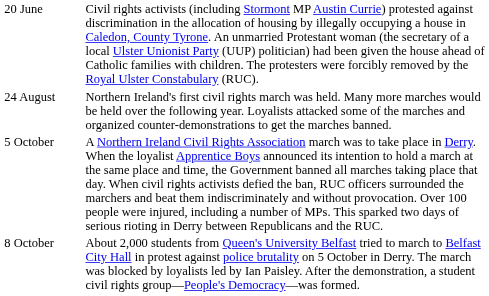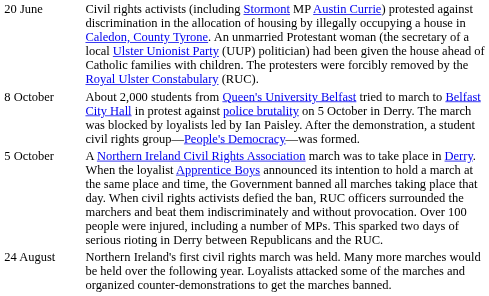 <table "floatright">
 <tr>
 <td style="width:100px; vertical-align:top;">20 June</td>
 <td>Civil rights activists (including <a href='#'>Stormont</a> MP <a href='#'>Austin Currie</a>) protested against discrimination in the allocation of housing by illegally occupying a house in <a href='#'>Caledon, County Tyrone</a>. An unmarried Protestant woman (the secretary of a local <a href='#'>Ulster Unionist Party</a> (UUP) politician) had been given the house ahead of Catholic families with children. The protesters were forcibly removed by the <a href='#'>Royal Ulster Constabulary</a> (RUC).</td>
 </tr>
 <tr>
-<td valign="top">24 August</td>
-<td>Northern Ireland's first civil rights march was held. Many more marches would be held over the following year. Loyalists attacked some of the marches and organized counter-demonstrations to get the marches banned.</td>
+<td valign="top">8 October</td>
+<td>About 2,000 students from <a href='#'>Queen's University Belfast</a> tried to march to <a href='#'>Belfast City Hall</a> in protest against <a href='#'>police brutality</a> on 5 October in Derry. The march was blocked by loyalists led by Ian Paisley. After the demonstration, a student civil rights group—<a href='#'>People's Democracy</a>—was formed.</td>
 </tr>
 <tr>
 <td valign="top">5 October</td>
 <td>A <a href='#'>Northern Ireland Civil Rights Association</a> march was to take place in <a href='#'>Derry</a>. When the loyalist <a href='#'>Apprentice Boys</a> announced its intention to hold a march at the same place and time, the Government banned all marches taking place that day. When civil rights activists defied the ban, RUC officers surrounded the marchers and beat them indiscriminately and without provocation. Over 100 people were injured, including a number of MPs. This sparked two days of serious rioting in Derry between Republicans and the RUC.</td>
 </tr>
 <tr>
-<td valign="top">8 October</td>
-<td>About 2,000 students from <a href='#'>Queen's University Belfast</a> tried to march to <a href='#'>Belfast City Hall</a> in protest against <a href='#'>police brutality</a> on 5 October in Derry. The march was blocked by loyalists led by Ian Paisley. After the demonstration, a student civil rights group—<a href='#'>People's Democracy</a>—was formed.</td>
+<td valign="top">24 August</td>
+<td>Northern Ireland's first civil rights march was held. Many more marches would be held over the following year. Loyalists attacked some of the marches and organized counter-demonstrations to get the marches banned.</td>
 </tr>
 </table>
